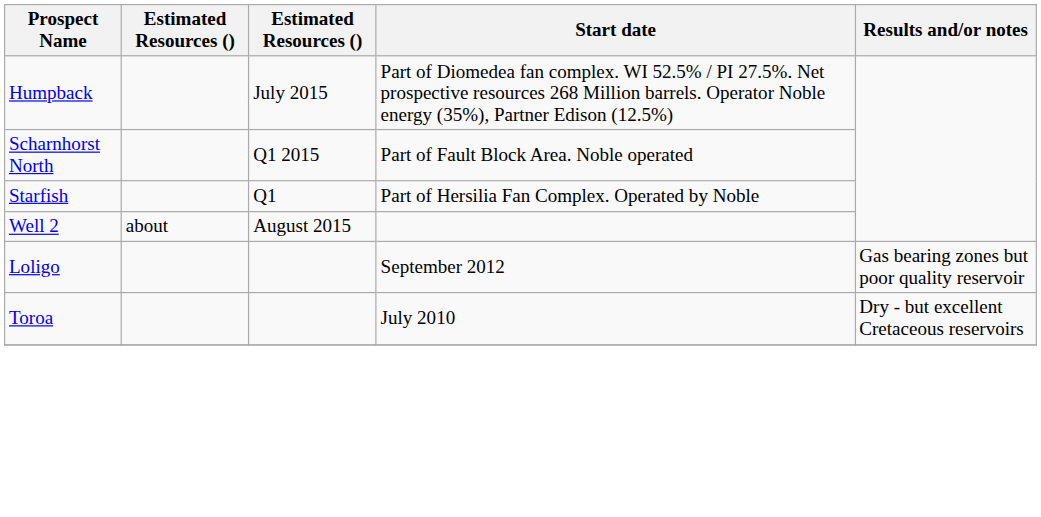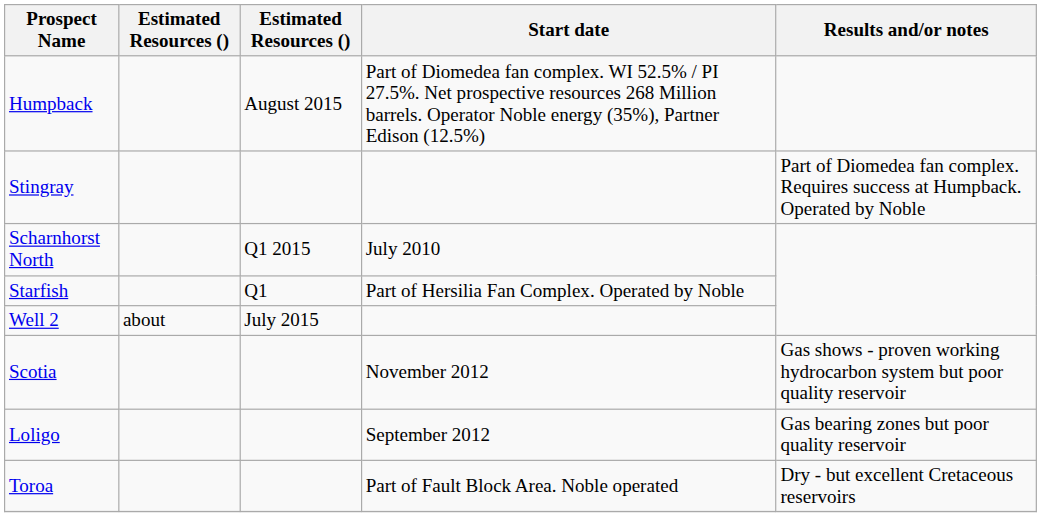 <table class="wikitable sortable">
 <tr>
 <th>Prospect Name</th>
 <th>Estimated Resources ()</th>
 <th>Estimated Resources ()</th>
 <th>Start date</th>
 <th>Results and/or notes</th>
 </tr>
 <tr>
 <td><a href='#'>Humpback</a></td>
 <td></td>
-<td>July 2015</td>
+<td>August 2015</td>
 <td>Part of Diomedea fan complex. WI 52.5% / PI 27.5%. Net prospective resources 268 Million barrels. Operator Noble energy (35%), Partner Edison (12.5%)</td>
+</tr>
+<tr>
+<td><a href='#'>Stingray</a></td>
+<td></td>
+<td></td>
+<td></td>
+<td>Part of Diomedea fan complex. Requires success at Humpback. Operated by Noble</td>
 </tr>
 <tr>
 <td><a href='#'>Scharnhorst North</a></td>
 <td></td>
 <td>Q1 2015</td>
-<td>Part of Fault Block Area. Noble operated</td>
+<td>July 2010</td>
 </tr>
 <tr>
 <td><a href='#'>Starfish</a></td>
 <td></td>
 <td>Q1</td>
 <td>Part of Hersilia Fan Complex. Operated by Noble</td>
 </tr>
 <tr>
 <td><a href='#'>Well 2</a></td>
 <td>about </td>
-<td>August 2015</td>
+<td>July 2015</td>
 <td></td>
+</tr>
+<tr>
+<td><a href='#'>Scotia</a></td>
+<td></td>
+<td></td>
+<td>November 2012</td>
+<td>Gas shows - proven working hydrocarbon system but poor quality reservoir</td>
 </tr>
 <tr>
 <td><a href='#'>Loligo</a></td>
 <td></td>
 <td></td>
 <td>September 2012</td>
 <td>Gas bearing zones but poor quality reservoir</td>
 </tr>
 <tr>
 <td><a href='#'>Toroa</a></td>
 <td></td>
 <td></td>
-<td>July 2010</td>
+<td>Part of Fault Block Area. Noble operated</td>
 <td>Dry - but excellent Cretaceous reservoirs</td>
 </tr>
 <tr>
 </tr>
 </table>
